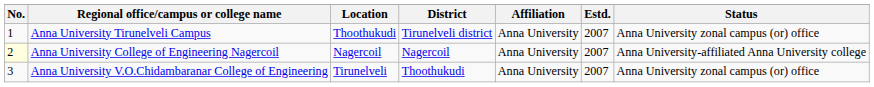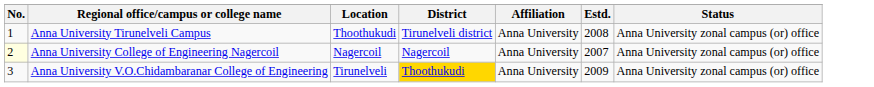 <table class="wikitable sortable">
 <tr>
 </tr>
 <tr>
 <th>No.</th>
 <th>Regional office/campus or college name</th>
 <th>Location</th>
 <th>District</th>
 <th>Affiliation</th>
 <th>Estd.</th>
 <th>Status</th>
 </tr>
 <tr>
 <td>1</td>
 <td><a href='#'>Anna University Tirunelveli Campus</a></td>
 <td><a href='#'>Thoothukudi</a></td>
 <td><a href='#'>Tirunelveli district</a></td>
 <td>Anna University</td>
-<td>2007</td>
+<td>2008</td>
 <td>Anna University zonal campus (or) office</td>
 </tr>
 <tr>
 <td style="background: lightyellow;">2</td>
 <td><a href='#'>Anna University College of Engineering Nagercoil</a></td>
 <td><a href='#'>Nagercoil</a></td>
 <td><a href='#'>Nagercoil</a></td>
 <td>Anna University</td>
 <td>2007</td>
-<td>Anna University-affiliated Anna University college</td>
+<td>Anna University zonal campus (or) office</td>
 </tr>
 <tr>
 <td>3</td>
 <td><a href='#'>Anna University V.O.Chidambaranar College of Engineering</a></td>
 <td><a href='#'>Tirunelveli</a></td>
-<td><a href='#'>Thoothukudi</a></td>
+<td style="background: gold;"><a href='#'>Thoothukudi</a></td>
 <td>Anna University</td>
-<td>2007</td>
+<td>2009</td>
 <td>Anna University zonal campus (or) office</td>
 </tr>
 </table>
